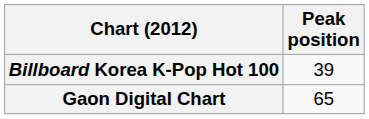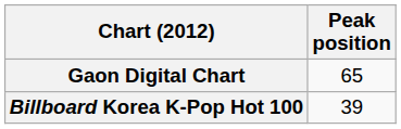 <table class="wikitable plainrowheaders sortable" style="text-align:center;">
 <tr>
 <th scope="col">Chart (2012)</th>
 <th scope="col">Peak<br>position</th>
 </tr>
 <tr>
+<th scope="row">Gaon Digital Chart</th>
+<td>65</td>
+</tr>
+<tr>
 <th scope="row"><em>Billboard</em> Korea K-Pop Hot 100</th>
 <td>39</td>
 </tr>
-<tr>
-<th scope="row">Gaon Digital Chart</th>
-<td>65</td>
-</tr>
 </table>
